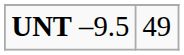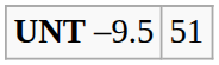 <table class="wikitable">
 <tr align="center">
 </tr>
 <tr align="center">
 <td><strong>UNT</strong> –9.5</td>
-<td>49</td>
+<td>51</td>
 </tr>
 </table>
